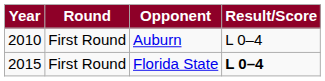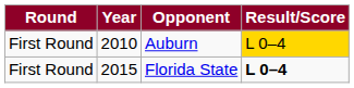 <table class="wikitable">
 <tr>
+<th style="background:#8e0028; color:white;">Round</th>
 <th style="background:#8e0028; color:white;">Year</th>
-<th style="background:#8e0028; color:white;">Round</th>
 <th style="background:#8e0028; color:white;">Opponent</th>
 <th style="background:#8e0028; color:white;">Result/Score</th>
 </tr>
 <tr>
+<td>First Round</td>
 <td>2010</td>
-<td>First Round</td>
 <td><a href='#'>Auburn</a></td>
-<td>L 0–4</td>
+<td style="background: gold;">L 0–4</td>
 </tr>
 <tr>
+<td>First Round</td>
 <td>2015</td>
-<td>First Round</td>
 <td><a href='#'>Florida State</a></td>
 <td><strong>L 0–4</strong></td>
 </tr>
 </table>
